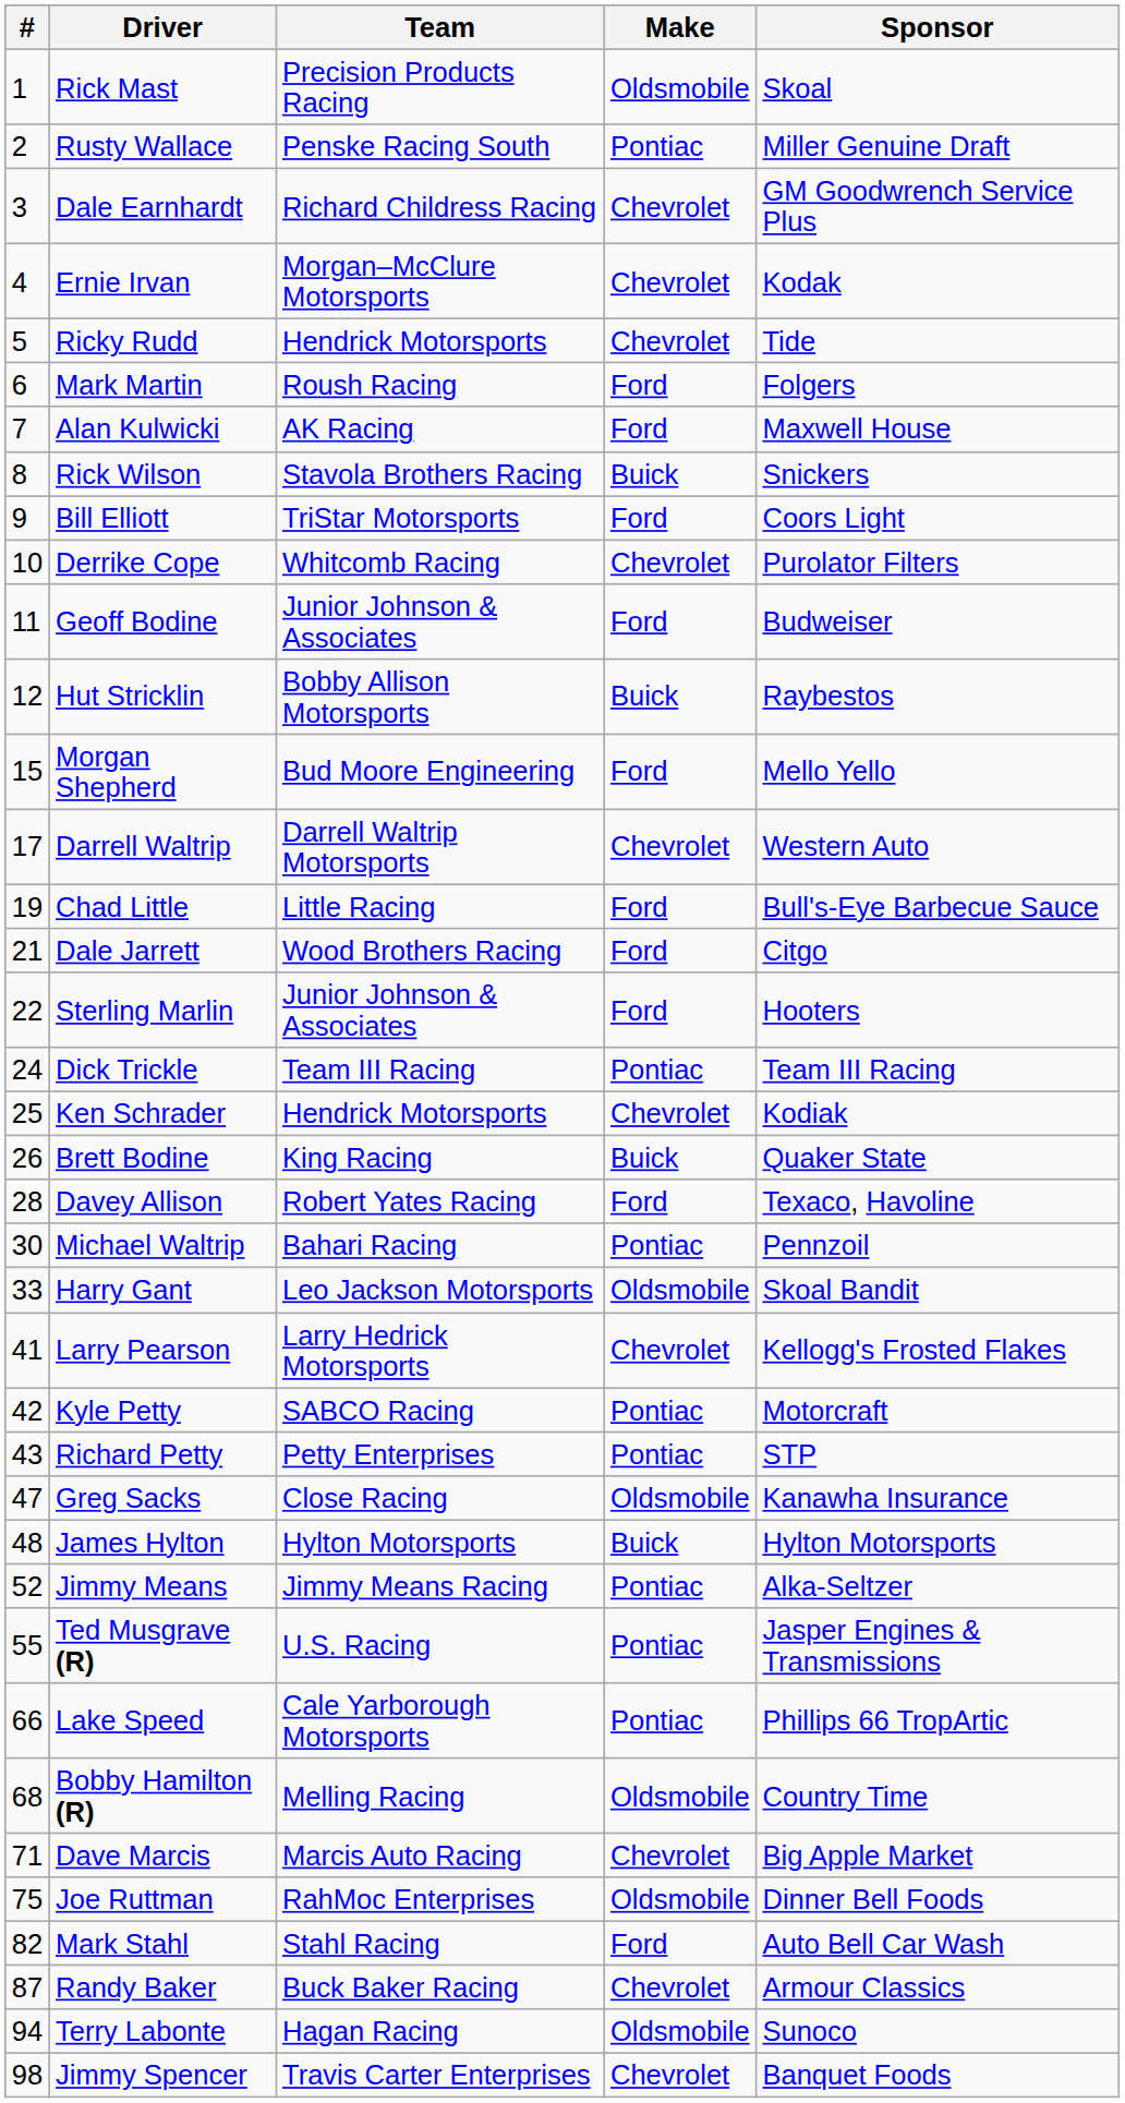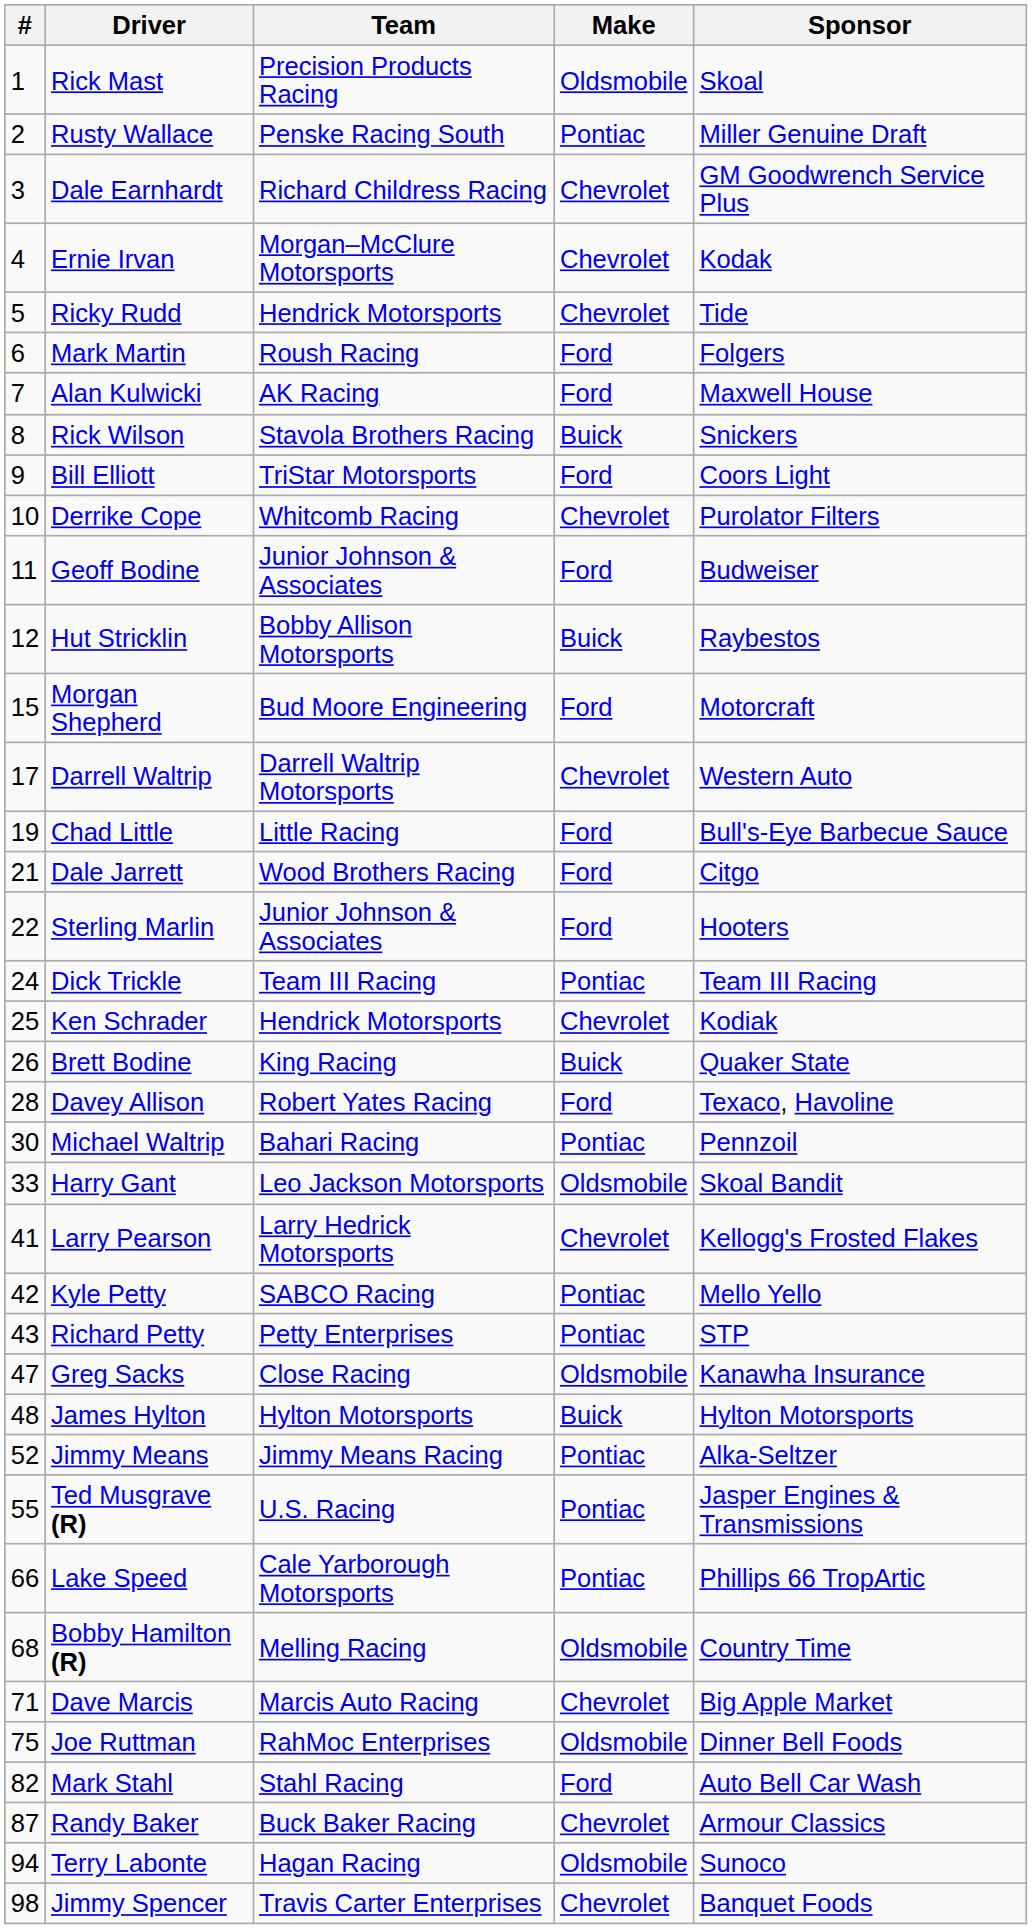 <table class="wikitable" style="font-size:95%">
 <tr>
 <th>#</th>
 <th>Driver</th>
 <th>Team</th>
 <th>Make</th>
 <th>Sponsor</th>
 </tr>
 <tr>
 <td>1</td>
 <td><a href='#'>Rick Mast</a></td>
 <td><a href='#'>Precision Products Racing</a></td>
 <td><a href='#'>Oldsmobile</a></td>
 <td><a href='#'>Skoal</a></td>
 </tr>
 <tr>
 <td>2</td>
 <td><a href='#'>Rusty Wallace</a></td>
 <td><a href='#'>Penske Racing South</a></td>
 <td><a href='#'>Pontiac</a></td>
 <td><a href='#'>Miller Genuine Draft</a></td>
 </tr>
 <tr>
 <td>3</td>
 <td><a href='#'>Dale Earnhardt</a></td>
 <td><a href='#'>Richard Childress Racing</a></td>
 <td><a href='#'>Chevrolet</a></td>
 <td><a href='#'>GM Goodwrench Service Plus</a></td>
 </tr>
 <tr>
 <td>4</td>
 <td><a href='#'>Ernie Irvan</a></td>
 <td><a href='#'>Morgan–McClure Motorsports</a></td>
 <td><a href='#'>Chevrolet</a></td>
 <td><a href='#'>Kodak</a></td>
 </tr>
 <tr>
 <td>5</td>
 <td><a href='#'>Ricky Rudd</a></td>
 <td><a href='#'>Hendrick Motorsports</a></td>
 <td><a href='#'>Chevrolet</a></td>
 <td><a href='#'>Tide</a></td>
 </tr>
 <tr>
 <td>6</td>
 <td><a href='#'>Mark Martin</a></td>
 <td><a href='#'>Roush Racing</a></td>
 <td><a href='#'>Ford</a></td>
 <td><a href='#'>Folgers</a></td>
 </tr>
 <tr>
 <td>7</td>
 <td><a href='#'>Alan Kulwicki</a></td>
 <td><a href='#'>AK Racing</a></td>
 <td><a href='#'>Ford</a></td>
 <td><a href='#'>Maxwell House</a></td>
 </tr>
 <tr>
 <td>8</td>
 <td><a href='#'>Rick Wilson</a></td>
 <td><a href='#'>Stavola Brothers Racing</a></td>
 <td><a href='#'>Buick</a></td>
 <td><a href='#'>Snickers</a></td>
 </tr>
 <tr>
 <td>9</td>
 <td><a href='#'>Bill Elliott</a></td>
 <td><a href='#'>TriStar Motorsports</a></td>
 <td><a href='#'>Ford</a></td>
 <td><a href='#'>Coors Light</a></td>
 </tr>
 <tr>
 <td>10</td>
 <td><a href='#'>Derrike Cope</a></td>
 <td><a href='#'>Whitcomb Racing</a></td>
 <td><a href='#'>Chevrolet</a></td>
 <td><a href='#'>Purolator Filters</a></td>
 </tr>
 <tr>
 <td>11</td>
 <td><a href='#'>Geoff Bodine</a></td>
 <td><a href='#'>Junior Johnson & Associates</a></td>
 <td><a href='#'>Ford</a></td>
 <td><a href='#'>Budweiser</a></td>
 </tr>
 <tr>
 <td>12</td>
 <td><a href='#'>Hut Stricklin</a></td>
 <td><a href='#'>Bobby Allison Motorsports</a></td>
 <td><a href='#'>Buick</a></td>
 <td><a href='#'>Raybestos</a></td>
 </tr>
 <tr>
 <td>15</td>
 <td><a href='#'>Morgan Shepherd</a></td>
 <td><a href='#'>Bud Moore Engineering</a></td>
 <td><a href='#'>Ford</a></td>
-<td><a href='#'>Mello Yello</a></td>
+<td><a href='#'>Motorcraft</a></td>
 </tr>
 <tr>
 <td>17</td>
 <td><a href='#'>Darrell Waltrip</a></td>
 <td><a href='#'>Darrell Waltrip Motorsports</a></td>
 <td><a href='#'>Chevrolet</a></td>
 <td><a href='#'>Western Auto</a></td>
 </tr>
 <tr>
 <td>19</td>
 <td><a href='#'>Chad Little</a></td>
 <td><a href='#'>Little Racing</a></td>
 <td><a href='#'>Ford</a></td>
 <td><a href='#'>Bull's-Eye Barbecue Sauce</a></td>
 </tr>
 <tr>
 <td>21</td>
 <td><a href='#'>Dale Jarrett</a></td>
 <td><a href='#'>Wood Brothers Racing</a></td>
 <td><a href='#'>Ford</a></td>
 <td><a href='#'>Citgo</a></td>
 </tr>
 <tr>
 <td>22</td>
 <td><a href='#'>Sterling Marlin</a></td>
 <td><a href='#'>Junior Johnson & Associates</a></td>
 <td><a href='#'>Ford</a></td>
 <td><a href='#'>Hooters</a></td>
 </tr>
 <tr>
 <td>24</td>
 <td><a href='#'>Dick Trickle</a></td>
 <td><a href='#'>Team III Racing</a></td>
 <td><a href='#'>Pontiac</a></td>
 <td><a href='#'>Team III Racing</a></td>
 </tr>
 <tr>
 <td>25</td>
 <td><a href='#'>Ken Schrader</a></td>
 <td><a href='#'>Hendrick Motorsports</a></td>
 <td><a href='#'>Chevrolet</a></td>
 <td><a href='#'>Kodiak</a></td>
 </tr>
 <tr>
 <td>26</td>
 <td><a href='#'>Brett Bodine</a></td>
 <td><a href='#'>King Racing</a></td>
 <td><a href='#'>Buick</a></td>
 <td><a href='#'>Quaker State</a></td>
 </tr>
 <tr>
 <td>28</td>
 <td><a href='#'>Davey Allison</a></td>
 <td><a href='#'>Robert Yates Racing</a></td>
 <td><a href='#'>Ford</a></td>
 <td><a href='#'>Texaco</a>, <a href='#'>Havoline</a></td>
 </tr>
 <tr>
 <td>30</td>
 <td><a href='#'>Michael Waltrip</a></td>
 <td><a href='#'>Bahari Racing</a></td>
 <td><a href='#'>Pontiac</a></td>
 <td><a href='#'>Pennzoil</a></td>
 </tr>
 <tr>
 <td>33</td>
 <td><a href='#'>Harry Gant</a></td>
 <td><a href='#'>Leo Jackson Motorsports</a></td>
 <td><a href='#'>Oldsmobile</a></td>
 <td><a href='#'>Skoal Bandit</a></td>
 </tr>
 <tr>
 <td>41</td>
 <td><a href='#'>Larry Pearson</a></td>
 <td><a href='#'>Larry Hedrick Motorsports</a></td>
 <td><a href='#'>Chevrolet</a></td>
 <td><a href='#'>Kellogg's Frosted Flakes</a></td>
 </tr>
 <tr>
 <td>42</td>
 <td><a href='#'>Kyle Petty</a></td>
 <td><a href='#'>SABCO Racing</a></td>
 <td><a href='#'>Pontiac</a></td>
-<td><a href='#'>Motorcraft</a></td>
+<td><a href='#'>Mello Yello</a></td>
 </tr>
 <tr>
 <td>43</td>
 <td><a href='#'>Richard Petty</a></td>
 <td><a href='#'>Petty Enterprises</a></td>
 <td><a href='#'>Pontiac</a></td>
 <td><a href='#'>STP</a></td>
 </tr>
 <tr>
 <td>47</td>
 <td><a href='#'>Greg Sacks</a></td>
 <td><a href='#'>Close Racing</a></td>
 <td><a href='#'>Oldsmobile</a></td>
 <td><a href='#'>Kanawha Insurance</a></td>
 </tr>
 <tr>
 <td>48</td>
 <td><a href='#'>James Hylton</a></td>
 <td><a href='#'>Hylton Motorsports</a></td>
 <td><a href='#'>Buick</a></td>
 <td><a href='#'>Hylton Motorsports</a></td>
 </tr>
 <tr>
 <td>52</td>
 <td><a href='#'>Jimmy Means</a></td>
 <td><a href='#'>Jimmy Means Racing</a></td>
 <td><a href='#'>Pontiac</a></td>
 <td><a href='#'>Alka-Seltzer</a></td>
 </tr>
 <tr>
 <td>55</td>
 <td><a href='#'>Ted Musgrave</a> <strong>(R)</strong></td>
 <td><a href='#'>U.S. Racing</a></td>
 <td><a href='#'>Pontiac</a></td>
 <td><a href='#'>Jasper Engines & Transmissions</a></td>
 </tr>
 <tr>
 <td>66</td>
 <td><a href='#'>Lake Speed</a></td>
 <td><a href='#'>Cale Yarborough Motorsports</a></td>
 <td><a href='#'>Pontiac</a></td>
 <td><a href='#'>Phillips 66 TropArtic</a></td>
 </tr>
 <tr>
 <td>68</td>
 <td><a href='#'>Bobby Hamilton</a> <strong>(R)</strong></td>
 <td><a href='#'>Melling Racing</a></td>
 <td><a href='#'>Oldsmobile</a></td>
 <td><a href='#'>Country Time</a></td>
 </tr>
 <tr>
 <td>71</td>
 <td><a href='#'>Dave Marcis</a></td>
 <td><a href='#'>Marcis Auto Racing</a></td>
 <td><a href='#'>Chevrolet</a></td>
 <td><a href='#'>Big Apple Market</a></td>
 </tr>
 <tr>
 <td>75</td>
 <td><a href='#'>Joe Ruttman</a></td>
 <td><a href='#'>RahMoc Enterprises</a></td>
 <td><a href='#'>Oldsmobile</a></td>
 <td><a href='#'>Dinner Bell Foods</a></td>
 </tr>
 <tr>
 <td>82</td>
 <td><a href='#'>Mark Stahl</a></td>
 <td><a href='#'>Stahl Racing</a></td>
 <td><a href='#'>Ford</a></td>
 <td><a href='#'>Auto Bell Car Wash</a></td>
 </tr>
 <tr>
 <td>87</td>
 <td><a href='#'>Randy Baker</a></td>
 <td><a href='#'>Buck Baker Racing</a></td>
 <td><a href='#'>Chevrolet</a></td>
 <td><a href='#'>Armour Classics</a></td>
 </tr>
 <tr>
 <td>94</td>
 <td><a href='#'>Terry Labonte</a></td>
 <td><a href='#'>Hagan Racing</a></td>
 <td><a href='#'>Oldsmobile</a></td>
 <td><a href='#'>Sunoco</a></td>
 </tr>
 <tr>
 <td>98</td>
 <td><a href='#'>Jimmy Spencer</a></td>
 <td><a href='#'>Travis Carter Enterprises</a></td>
 <td><a href='#'>Chevrolet</a></td>
 <td><a href='#'>Banquet Foods</a></td>
 </tr>
 </table>
